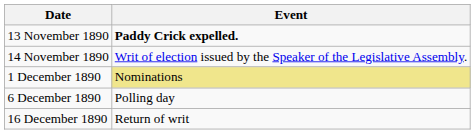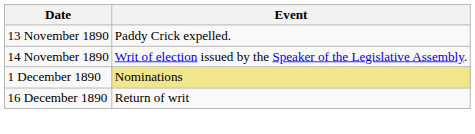 <table class="wikitable">
 <tr>
 <th>Date</th>
 <th>Event</th>
 </tr>
 <tr>
 <td>13 November 1890</td>
-<td><strong>Paddy Crick expelled.</strong></td>
+<td>Paddy Crick expelled.</td>
 </tr>
 <tr>
 <td>14 November 1890</td>
 <td><a href='#'>Writ of election</a> issued by the <a href='#'>Speaker of the Legislative Assembly</a>.</td>
 </tr>
 <tr>
 <td>1 December 1890</td>
 <td style="background: khaki;">Nominations</td>
 </tr>
 <tr>
-<td>6 December 1890</td>
-<td>Polling day</td>
-</tr>
-<tr>
 <td>16 December 1890</td>
 <td>Return of writ</td>
 </tr>
 </table>
